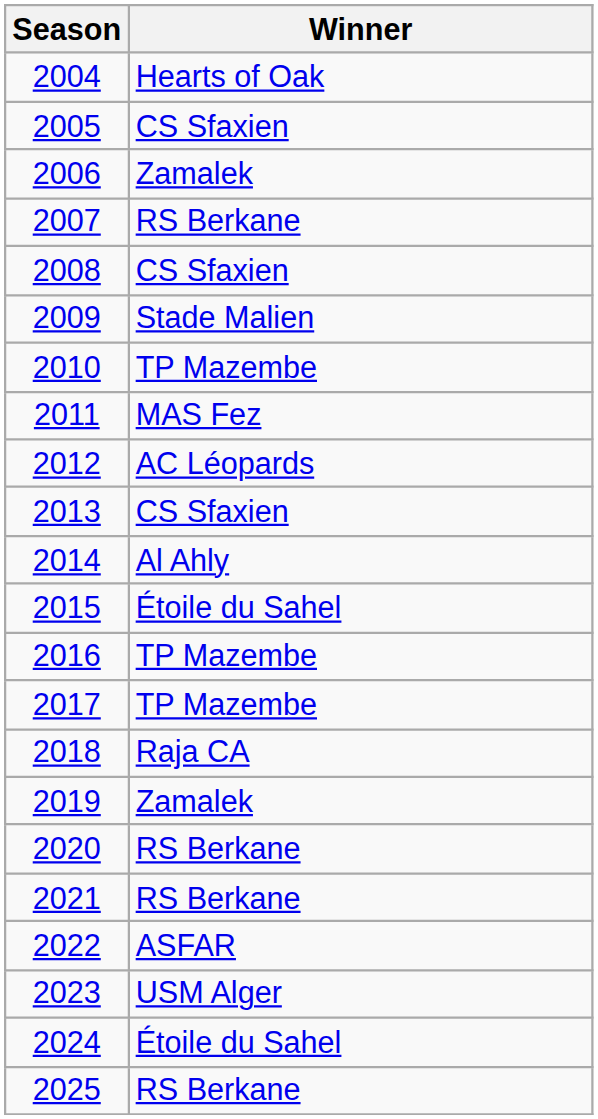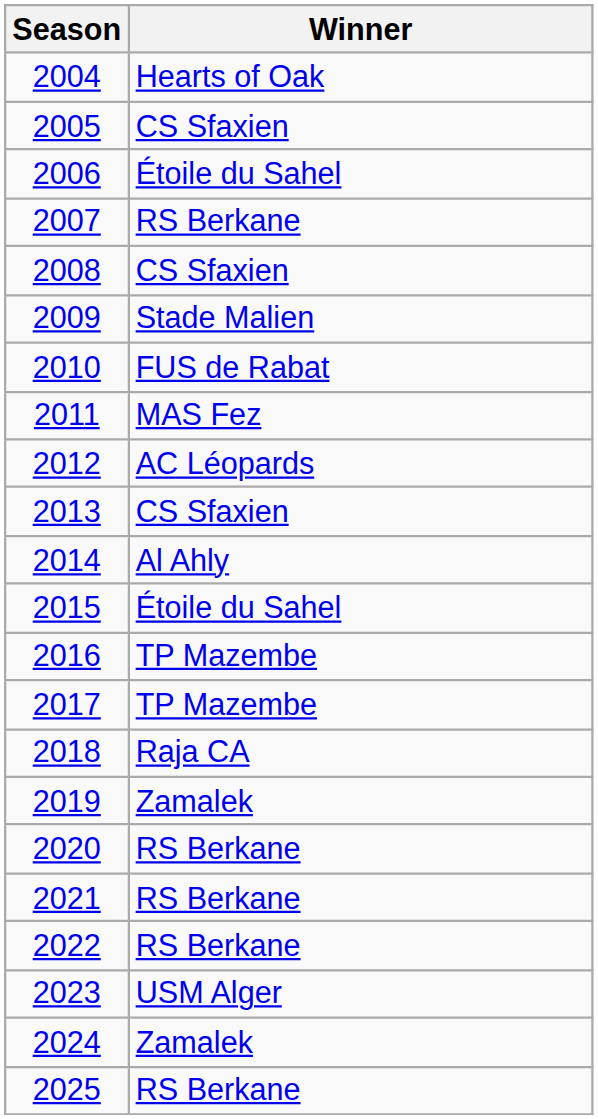 <table class="wikitable floatright" style="text-align:left; font-size:85%">
 <tr>
 <th>Season</th>
 <th style="width:200px">Winner</th>
 </tr>
 <tr>
 <td style="text-align:center"><a href='#'>2004</a></td>
 <td> <a href='#'>Hearts of Oak</a></td>
 </tr>
 <tr>
 <td style="text-align:center"><a href='#'>2005</a></td>
 <td> <a href='#'>CS Sfaxien</a> </td>
 </tr>
 <tr>
 <td style="text-align:center"><a href='#'>2006</a></td>
-<td> <a href='#'>Zamalek</a> </td>
+<td> <a href='#'>Étoile du Sahel</a></td>
 </tr>
 <tr>
 <td style="text-align:center"><a href='#'>2007</a></td>
 <td> <a href='#'>RS Berkane</a> </td>
 </tr>
 <tr>
 <td style="text-align:center"><a href='#'>2008</a></td>
 <td> <a href='#'>CS Sfaxien</a> </td>
 </tr>
 <tr>
 <td style="text-align:center"><a href='#'>2009</a></td>
 <td> <a href='#'>Stade Malien</a></td>
 </tr>
 <tr>
 <td style="text-align:center"><a href='#'>2010</a></td>
-<td> <a href='#'>TP Mazembe</a> </td>
+<td> <a href='#'>FUS de Rabat</a></td>
 </tr>
 <tr>
 <td style="text-align:center"><a href='#'>2011</a></td>
 <td> <a href='#'>MAS Fez</a></td>
 </tr>
 <tr>
 <td style="text-align:center"><a href='#'>2012</a></td>
 <td> <a href='#'>AC Léopards</a></td>
 </tr>
 <tr>
 <td style="text-align:center"><a href='#'>2013</a></td>
 <td> <a href='#'>CS Sfaxien</a> </td>
 </tr>
 <tr>
 <td style="text-align:center"><a href='#'>2014</a></td>
 <td> <a href='#'>Al Ahly</a></td>
 </tr>
 <tr>
 <td style="text-align:center"><a href='#'>2015</a></td>
 <td> <a href='#'>Étoile du Sahel</a> </td>
 </tr>
 <tr>
 <td style="text-align:center"><a href='#'>2016</a></td>
 <td> <a href='#'>TP Mazembe</a></td>
 </tr>
 <tr>
 <td style="text-align:center"><a href='#'>2017</a></td>
 <td> <a href='#'>TP Mazembe</a> </td>
 </tr>
 <tr>
 <td style="text-align:center"><a href='#'>2018</a></td>
 <td> <a href='#'>Raja CA</a></td>
 </tr>
 <tr>
 <td style="text-align:center"><a href='#'>2019</a></td>
 <td> <a href='#'>Zamalek</a></td>
 </tr>
 <tr>
 <td style="text-align:center"><a href='#'>2020</a></td>
 <td> <a href='#'>RS Berkane</a></td>
 </tr>
 <tr>
 <td style="text-align:center"><a href='#'>2021</a></td>
 <td> <a href='#'>RS Berkane</a></td>
 </tr>
 <tr>
 <td style="text-align:center"><a href='#'>2022</a></td>
-<td> <a href='#'>ASFAR</a></td>
+<td> <a href='#'>RS Berkane</a> </td>
 </tr>
 <tr>
 <td style="text-align:center"><a href='#'>2023</a></td>
 <td> <a href='#'>USM Alger</a></td>
 </tr>
 <tr>
 <td style="text-align:center"><a href='#'>2024</a></td>
-<td> <a href='#'>Étoile du Sahel</a></td>
+<td> <a href='#'>Zamalek</a> </td>
 </tr>
 <tr>
 <td style="text-align:center"><a href='#'>2025</a></td>
 <td> <a href='#'>RS Berkane</a> </td>
 </tr>
 </table>
